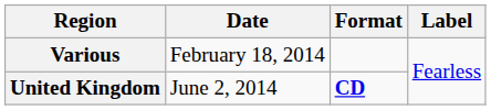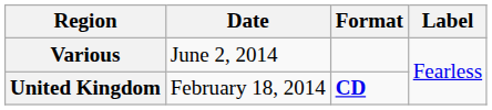 <table class="wikitable plainrowheaders">
 <tr>
 <th scope="col">Region</th>
 <th scope="col">Date</th>
 <th scope="col">Format</th>
 <th scope="col">Label</th>
 </tr>
 <tr>
 <th scope="row">Various</th>
-<td>February 18, 2014</td>
+<td>June 2, 2014</td>
 <td></td>
 <td rowspan="2"><a href='#'>Fearless</a></td>
 </tr>
 <tr>
 <th scope="row">United Kingdom</th>
-<td>June 2, 2014</td>
+<td>February 18, 2014</td>
 <td><strong><a href='#'>CD</a></strong></td>
 </tr>
 </table>
